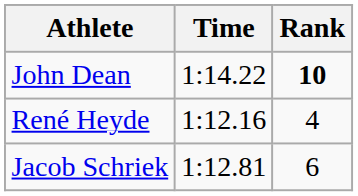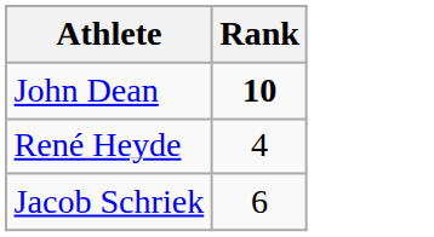 <table class="wikitable" style="font-size:90%;">
 <tr>
 <th>Athlete</th>
-<th>Time</th>
 <th>Rank</th>
 </tr>
 <tr align=center>
 <td align=left><a href='#'>John Dean</a></td>
-<td>1:14.22</td>
 <td><strong>10</strong></td>
 </tr>
 <tr align=center>
 <td align=left><a href='#'>René Heyde</a></td>
-<td>1:12.16</td>
 <td>4</td>
 </tr>
 <tr align=center>
 <td align=left><a href='#'>Jacob Schriek</a></td>
-<td>1:12.81</td>
 <td>6</td>
 </tr>
 </table>
